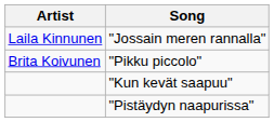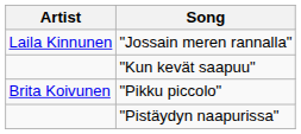 <table class="sortable wikitable" style="margin: 1em auto 1em auto">
 <tr>
 <th>Artist</th>
 <th>Song</th>
 </tr>
 <tr>
 <td><a href='#'>Laila Kinnunen</a></td>
 <td>"Jossain meren rannalla"</td>
 </tr>
 <tr>
+<td></td>
+<td>"Kun kevät saapuu"</td>
+</tr>
+<tr>
 <td><a href='#'>Brita Koivunen</a></td>
 <td>"Pikku piccolo"</td>
-</tr>
-<tr>
-<td></td>
-<td>"Kun kevät saapuu"</td>
 </tr>
 <tr>
 <td></td>
 <td>"Pistäydyn naapurissa"</td>
 </tr>
 </table>
